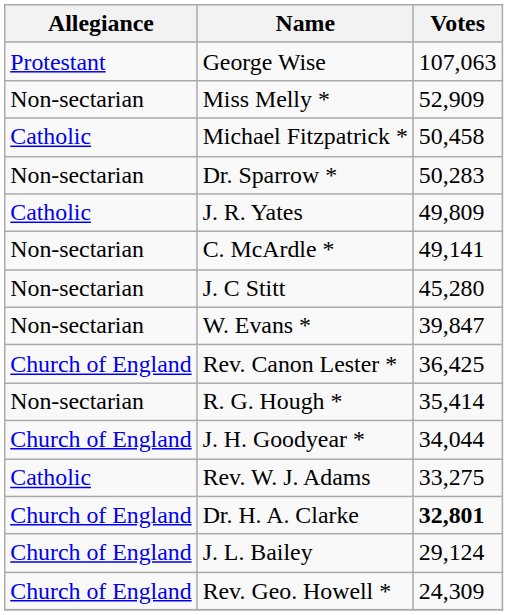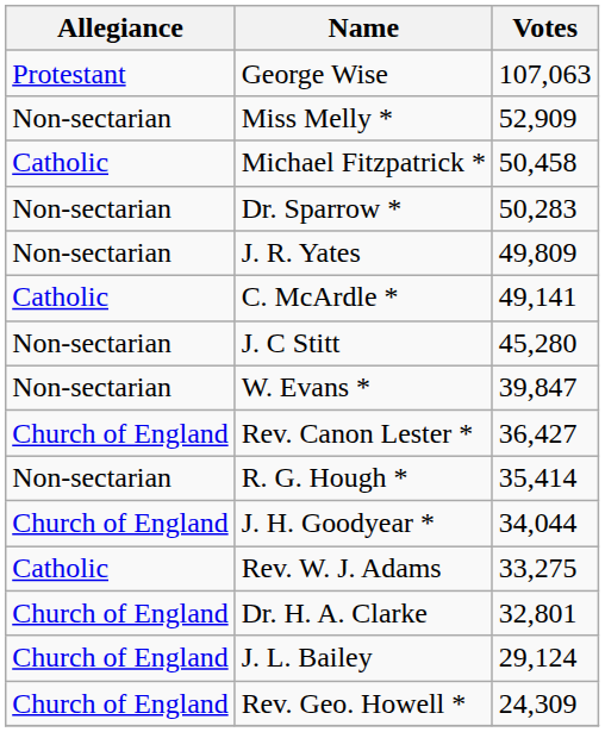 <table class="wikitable">
 <tr>
 <th>Allegiance</th>
 <th>Name</th>
 <th>Votes</th>
 </tr>
 <tr>
 <td><a href='#'>Protestant</a></td>
 <td>George Wise</td>
 <td>107,063</td>
 </tr>
 <tr>
 <td>Non-sectarian</td>
 <td>Miss Melly *</td>
 <td>52,909</td>
 </tr>
 <tr>
 <td><a href='#'>Catholic</a></td>
 <td>Michael Fitzpatrick *</td>
 <td>50,458</td>
 </tr>
 <tr>
 <td>Non-sectarian</td>
 <td>Dr. Sparrow *</td>
 <td>50,283</td>
 </tr>
 <tr>
-<td><a href='#'>Catholic</a></td>
+<td>Non-sectarian</td>
 <td>J. R. Yates</td>
 <td>49,809</td>
 </tr>
 <tr>
-<td>Non-sectarian</td>
+<td><a href='#'>Catholic</a></td>
 <td>C. McArdle *</td>
 <td>49,141</td>
 </tr>
 <tr>
 <td>Non-sectarian</td>
 <td>J. C Stitt</td>
 <td>45,280</td>
 </tr>
 <tr>
 <td>Non-sectarian</td>
 <td>W. Evans *</td>
 <td>39,847</td>
 </tr>
 <tr>
 <td><a href='#'>Church of England</a></td>
 <td>Rev. Canon Lester *</td>
-<td>36,425</td>
+<td>36,427</td>
 </tr>
 <tr>
 <td>Non-sectarian</td>
 <td>R. G. Hough *</td>
 <td>35,414</td>
 </tr>
 <tr>
 <td><a href='#'>Church of England</a></td>
 <td>J. H. Goodyear *</td>
 <td>34,044</td>
 </tr>
 <tr>
 <td><a href='#'>Catholic</a></td>
 <td>Rev. W. J. Adams</td>
 <td>33,275</td>
 </tr>
 <tr>
 <td><a href='#'>Church of England</a></td>
 <td>Dr. H. A. Clarke</td>
-<td><strong>32,801</strong></td>
+<td>32,801</td>
 </tr>
 <tr>
 <td><a href='#'>Church of England</a></td>
 <td>J. L. Bailey</td>
 <td>29,124</td>
 </tr>
 <tr>
 <td><a href='#'>Church of England</a></td>
 <td>Rev. Geo. Howell *</td>
 <td>24,309</td>
 </tr>
 <tr>
 </tr>
 </table>
